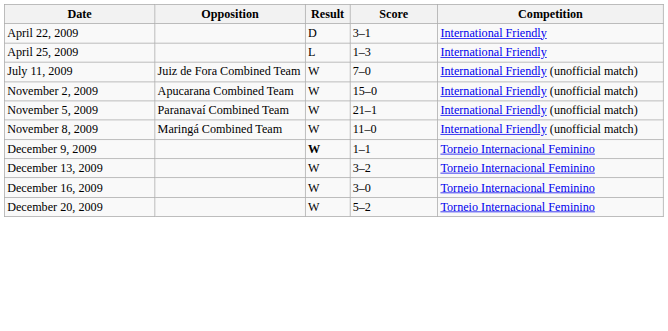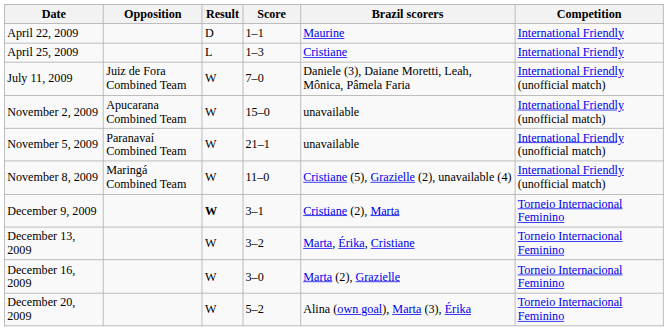 <table class="wikitable" style="text-align: left;">
 <tr>
 <th width=12%>Date</th>
 <th width=12%>Opposition</th>
 <th width=1%>Result</th>
 <th width=7%>Score</th>
+<th width=26%>Brazil scorers</th>
 <th width=18%>Competition</th>
 </tr>
 <tr>
 <td>April 22, 2009</td>
 <td></td>
 <td>D</td>
-<td>3–1</td>
+<td>1–1</td>
+<td><a href='#'>Maurine</a></td>
 <td><a href='#'>International Friendly</a></td>
 </tr>
 <tr>
 <td>April 25, 2009</td>
 <td></td>
 <td>L</td>
 <td>1–3</td>
+<td><a href='#'>Cristiane</a></td>
 <td><a href='#'>International Friendly</a></td>
 </tr>
 <tr>
 <td>July 11, 2009</td>
 <td> Juiz de Fora Combined Team</td>
 <td>W</td>
 <td>7–0</td>
+<td>Daniele (3), Daiane Moretti, Leah, Mônica, Pâmela Faria</td>
 <td><a href='#'>International Friendly</a> (unofficial match)</td>
 </tr>
 <tr>
 <td>November 2, 2009</td>
 <td> Apucarana Combined Team</td>
 <td>W</td>
 <td>15–0</td>
+<td>unavailable</td>
 <td><a href='#'>International Friendly</a> (unofficial match)</td>
 </tr>
 <tr>
 <td>November 5, 2009</td>
 <td> Paranavaí Combined Team</td>
 <td>W</td>
 <td>21–1</td>
+<td>unavailable</td>
 <td><a href='#'>International Friendly</a> (unofficial match)</td>
 </tr>
 <tr>
 <td>November 8, 2009</td>
 <td> Maringá Combined Team</td>
 <td>W</td>
 <td>11–0</td>
+<td><a href='#'>Cristiane</a> (5), <a href='#'>Grazielle</a> (2), unavailable (4)</td>
 <td><a href='#'>International Friendly</a> (unofficial match)</td>
 </tr>
 <tr>
 <td>December 9, 2009</td>
 <td></td>
 <td><strong>W</strong></td>
-<td>1–1</td>
+<td>3–1</td>
+<td><a href='#'>Cristiane</a> (2), <a href='#'>Marta</a></td>
 <td><a href='#'>Torneio Internacional Feminino</a></td>
 </tr>
 <tr>
 <td>December 13, 2009</td>
 <td></td>
 <td>W</td>
 <td>3–2</td>
+<td><a href='#'>Marta</a>, <a href='#'>Érika</a>, <a href='#'>Cristiane</a></td>
 <td><a href='#'>Torneio Internacional Feminino</a></td>
 </tr>
 <tr>
 <td>December 16, 2009</td>
 <td></td>
 <td>W</td>
 <td>3–0</td>
+<td><a href='#'>Marta</a> (2), <a href='#'>Grazielle</a></td>
 <td><a href='#'>Torneio Internacional Feminino</a></td>
 </tr>
 <tr>
 <td>December 20, 2009</td>
 <td></td>
 <td>W</td>
 <td>5–2</td>
+<td>Alina (<a href='#'>own goal</a>), <a href='#'>Marta</a> (3), <a href='#'>Érika</a></td>
 <td><a href='#'>Torneio Internacional Feminino</a></td>
 </tr>
 </table>
